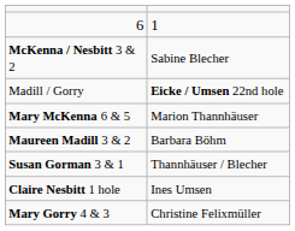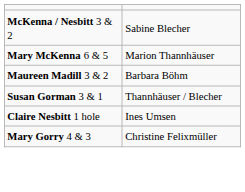 <table class="wikitable">
 <tr>
 <td align="center" width="140"></td>
 <td align="center" width="140"></td>
 </tr>
 <tr>
-<td align="right">6</td>
-<td>1</td>
-</tr>
-<tr>
 <td><small><strong>McKenna / Nesbitt</strong> 3 & 2</small></td>
 <td><small>Sabine Blecher</small></td>
-</tr>
-<tr>
-<td><small>Madill / Gorry</small></td>
-<td><small><strong>Eicke / Umsen</strong> 22nd hole</small></td>
 </tr>
 <tr>
 <td><strong><small>Mary McKenna</small></strong> <small>6 & 5</small></td>
 <td><small>Marion Thannhäuser</small></td>
 </tr>
 <tr>
 <td><small><strong>Maureen Madill</strong> 3 & 2</small></td>
 <td><small>Barbara Böhm</small></td>
 </tr>
 <tr>
 <td><small><strong>Susan Gorman</strong> 3 & 1</small></td>
 <td><small>Thannhäuser / Blecher</small></td>
 </tr>
 <tr>
 <td><small><strong>Claire Nesbitt</strong> 1 hole</small></td>
 <td><small>Ines Umsen</small></td>
 </tr>
 <tr>
 <td><small><strong>Mary Gorry</strong> 4 & 3</small></td>
 <td><small>Christine Felixmüller</small></td>
 </tr>
 </table>
